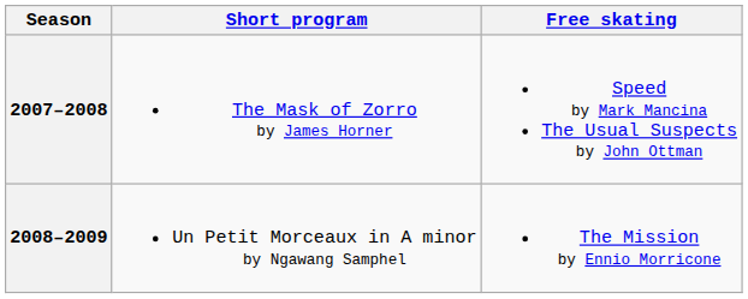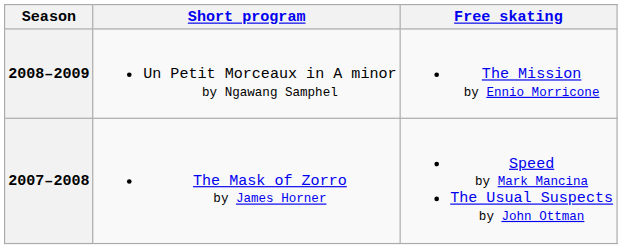 <table class=wikitable style=text-align:center>
 <tr>
 <th>Season</th>
 <th><a href='#'>Short program</a></th>
 <th><a href='#'>Free skating</a></th>
 </tr>
 <tr>
+<th>2008–2009 <br> </th>
+<td><br><ul><li>Un Petit Morceaux in A minor <br><small> by Ngawang Samphel </small></li></ul></td>
+<td><br><ul><li><a href='#'>The Mission</a> <br><small> by <a href='#'>Ennio Morricone</a> </small></li></ul></td>
+</tr>
+<tr>
 <th>2007–2008 <br> </th>
 <td><br><ul><li><a href='#'>The Mask of Zorro</a> <br><small> by <a href='#'>James Horner</a> </small></li></ul></td>
 <td><br><ul><li><a href='#'>Speed</a> <br><small> by <a href='#'>Mark Mancina</a> </small></li><li><a href='#'>The Usual Suspects</a> <br><small> by <a href='#'>John Ottman</a> </small></li></ul></td>
 </tr>
-<tr>
-<th>2008–2009 <br> </th>
-<td><br><ul><li>Un Petit Morceaux in A minor <br><small> by Ngawang Samphel </small></li></ul></td>
-<td><br><ul><li><a href='#'>The Mission</a> <br><small> by <a href='#'>Ennio Morricone</a> </small></li></ul></td>
-</tr>
 </table>
